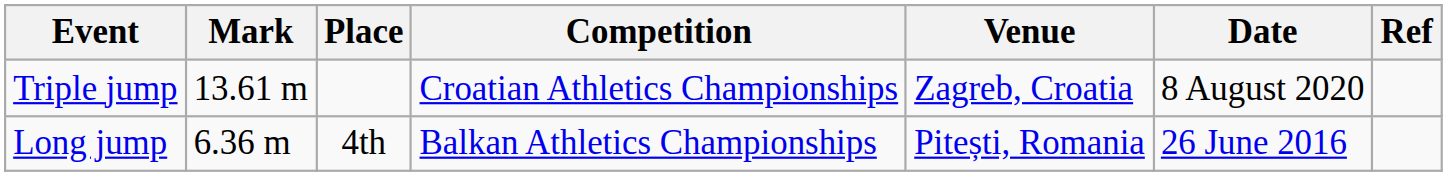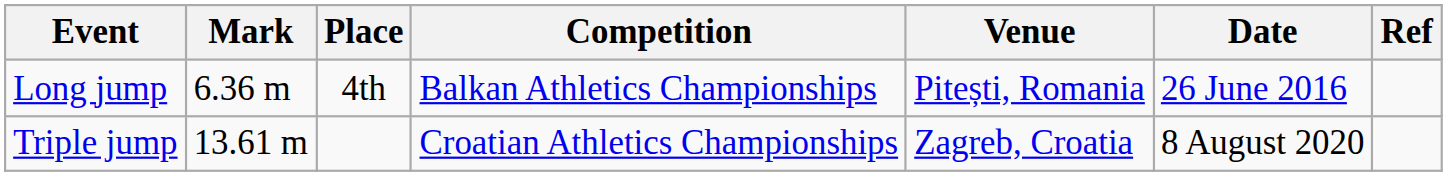 <table class="wikitable">
 <tr>
 <th>Event</th>
 <th>Mark</th>
 <th>Place</th>
 <th>Competition</th>
 <th>Venue</th>
 <th>Date</th>
 <th>Ref</th>
 </tr>
 <tr>
+<td><a href='#'>Long jump</a></td>
+<td>6.36 m </td>
+<td style="text-align:center;">4th</td>
+<td><a href='#'>Balkan Athletics Championships</a></td>
+<td><a href='#'>Pitești, Romania</a></td>
+<td><a href='#'>26 June 2016</a></td>
+<td></td>
+</tr>
+<tr>
 <td><a href='#'>Triple jump</a></td>
 <td>13.61 m </td>
 <td style="text-align:center;"></td>
 <td><a href='#'>Croatian Athletics Championships</a></td>
 <td><a href='#'>Zagreb, Croatia</a></td>
 <td>8 August 2020</td>
 <td></td>
 </tr>
-<tr>
-<td><a href='#'>Long jump</a></td>
-<td>6.36 m </td>
-<td style="text-align:center;">4th</td>
-<td><a href='#'>Balkan Athletics Championships</a></td>
-<td><a href='#'>Pitești, Romania</a></td>
-<td><a href='#'>26 June 2016</a></td>
-<td></td>
-</tr>
 </table>
